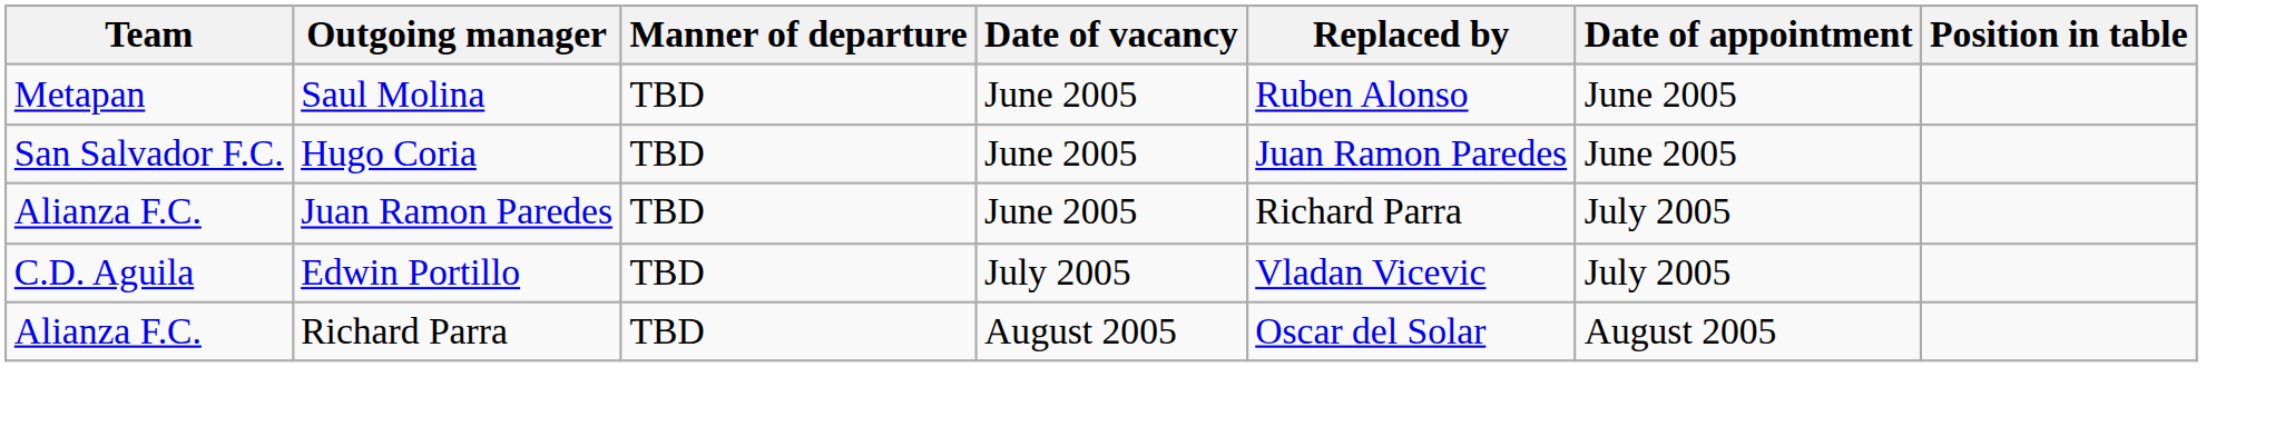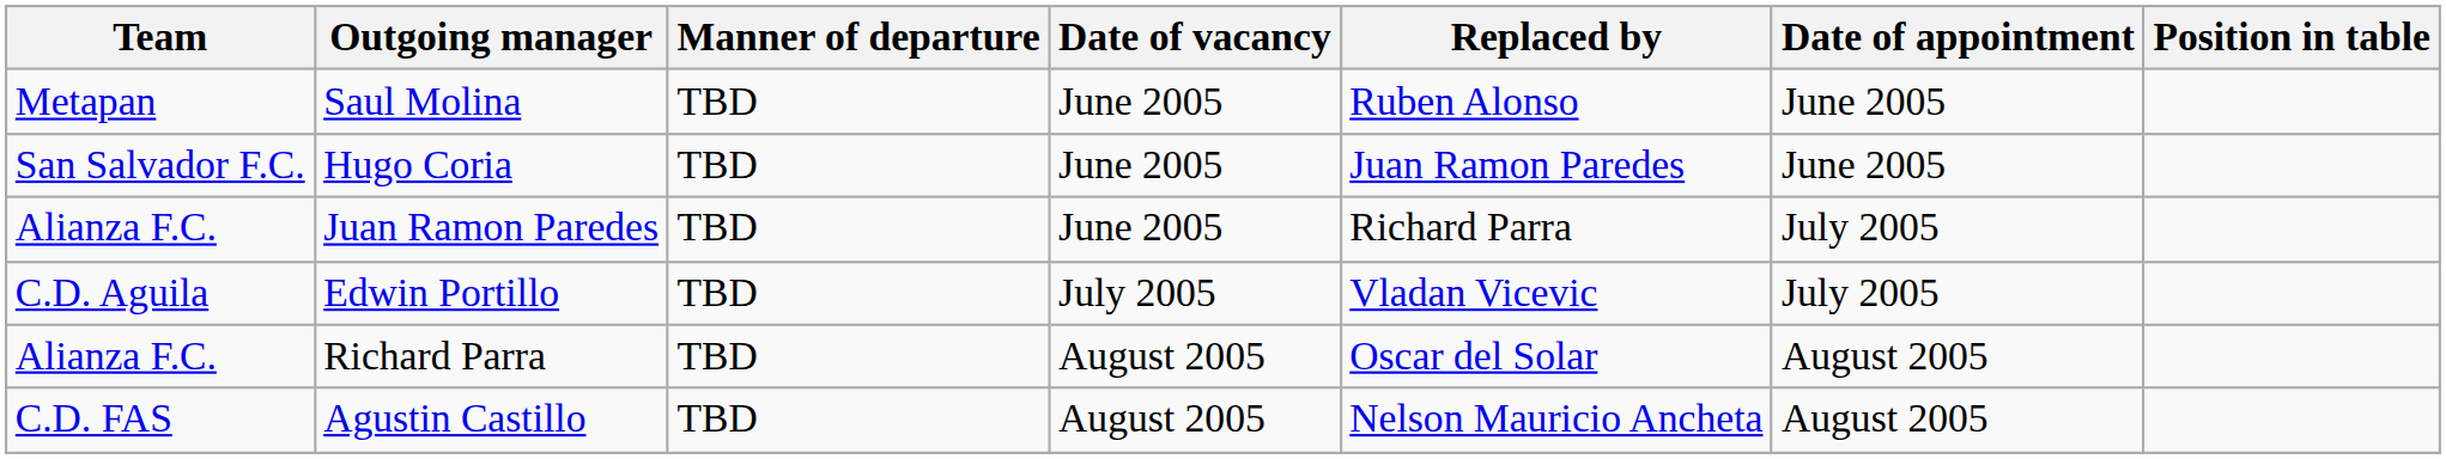 <table class="wikitable">
 <tr>
 <th>Team</th>
 <th>Outgoing manager</th>
 <th>Manner of departure</th>
 <th>Date of vacancy</th>
 <th>Replaced by</th>
 <th>Date of appointment</th>
 <th>Position in table</th>
 </tr>
 <tr>
 <td><a href='#'>Metapan</a></td>
 <td> <a href='#'>Saul Molina</a></td>
 <td>TBD</td>
 <td>June 2005</td>
 <td> <a href='#'>Ruben Alonso</a></td>
 <td>June 2005</td>
 <td></td>
 </tr>
 <tr>
 <td><a href='#'>San Salvador F.C.</a></td>
 <td> <a href='#'>Hugo Coria</a></td>
 <td>TBD</td>
 <td>June 2005</td>
 <td> <a href='#'>Juan Ramon Paredes</a></td>
 <td>June 2005</td>
 <td></td>
 </tr>
 <tr>
 <td><a href='#'>Alianza F.C.</a></td>
 <td> <a href='#'>Juan Ramon Paredes</a></td>
 <td>TBD</td>
 <td>June 2005</td>
 <td> Richard Parra</td>
 <td>July 2005</td>
 <td></td>
 </tr>
 <tr>
 <td><a href='#'>C.D. Aguila</a></td>
 <td> <a href='#'>Edwin Portillo</a></td>
 <td>TBD</td>
 <td>July 2005</td>
 <td> <a href='#'>Vladan Vicevic</a></td>
 <td>July 2005</td>
 <td></td>
 </tr>
 <tr>
 <td><a href='#'>Alianza F.C.</a></td>
 <td> Richard Parra</td>
 <td>TBD</td>
 <td>August 2005</td>
 <td> <a href='#'>Oscar del Solar</a></td>
 <td>August 2005</td>
 <td></td>
 </tr>
+<tr>
+<td><a href='#'>C.D. FAS</a></td>
+<td> <a href='#'>Agustin Castillo</a></td>
+<td>TBD</td>
+<td>August 2005</td>
+<td> <a href='#'>Nelson Mauricio Ancheta</a></td>
+<td>August 2005</td>
+<td></td>
+</tr>
 </table>
